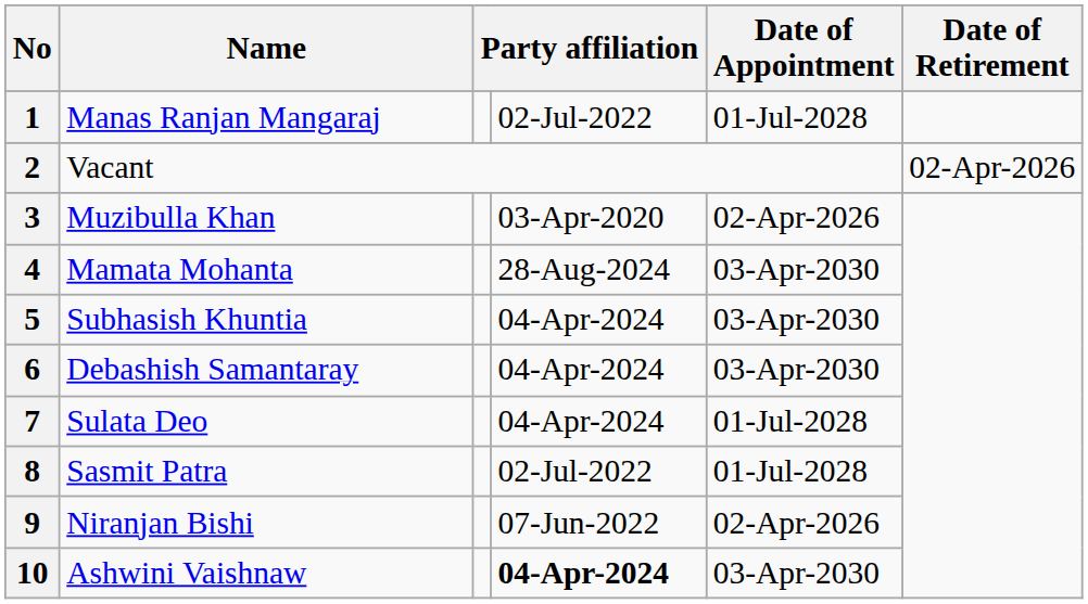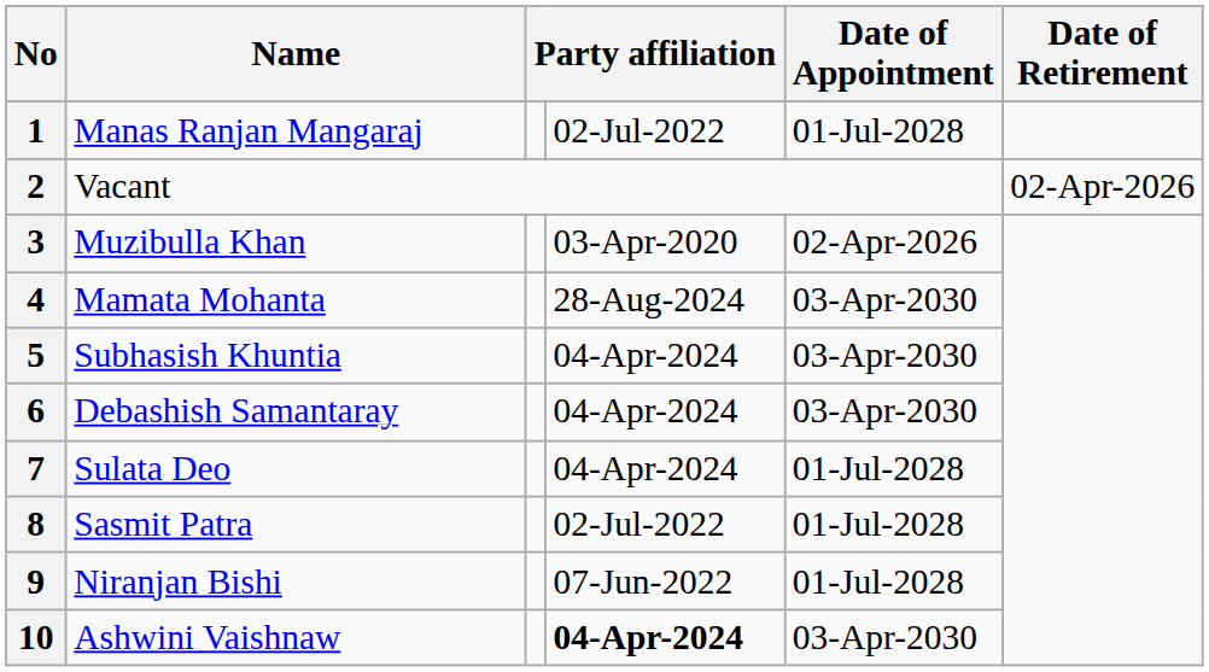 <table class="wikitable sortable">
 <tr>
 <th>No</th>
 <th style="width:200px">Name</th>
 <th colspan="2">Party affiliation</th>
 <th>Date of <br>Appointment</th>
 <th>Date of <br>Retirement</th>
 </tr>
 <tr>
 <th>1</th>
 <td><a href='#'>Manas Ranjan Mangaraj</a></td>
 <td></td>
 <td>02-Jul-2022</td>
 <td>01-Jul-2028</td>
 </tr>
 <tr>
 <th>2</th>
 <td colspan=4>Vacant</td>
 <td>02-Apr-2026</td>
 </tr>
 <tr>
 <th>3</th>
 <td><a href='#'>Muzibulla Khan</a></td>
 <td></td>
 <td>03-Apr-2020</td>
 <td>02-Apr-2026</td>
 </tr>
 <tr>
 <th>4</th>
 <td><a href='#'>Mamata Mohanta</a></td>
 <td></td>
 <td>28-Aug-2024</td>
 <td>03-Apr-2030</td>
 </tr>
 <tr>
 <th>5</th>
 <td><a href='#'>Subhasish Khuntia</a></td>
 <td></td>
 <td>04-Apr-2024</td>
 <td>03-Apr-2030</td>
 </tr>
 <tr>
 <th>6</th>
 <td><a href='#'>Debashish Samantaray</a></td>
 <td></td>
 <td>04-Apr-2024</td>
 <td>03-Apr-2030</td>
 </tr>
 <tr>
 <th>7</th>
 <td><a href='#'>Sulata Deo</a></td>
 <td></td>
 <td>04-Apr-2024</td>
 <td>01-Jul-2028</td>
 </tr>
 <tr>
 <th>8</th>
 <td><a href='#'>Sasmit Patra</a></td>
 <td></td>
 <td>02-Jul-2022</td>
 <td>01-Jul-2028</td>
 </tr>
 <tr>
 <th>9</th>
 <td><a href='#'>Niranjan Bishi</a></td>
 <td></td>
 <td>07-Jun-2022</td>
-<td>02-Apr-2026</td>
+<td>01-Jul-2028</td>
 </tr>
 <tr>
 <th>10</th>
 <td><a href='#'>Ashwini Vaishnaw</a></td>
 <td></td>
 <td><strong>04-Apr-2024</strong></td>
 <td>03-Apr-2030</td>
 </tr>
 </table>
